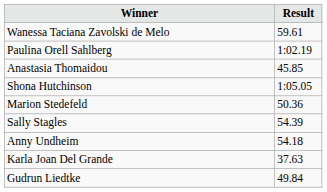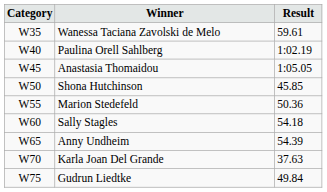 <table class="wikitable" width=35%>
 <tr>
+<td width=15% align="center" bgcolor=#E3E7E6><strong>Category</strong></td>
 <td align="center" bgcolor=#E3E7E6> <strong>Winner</strong></td>
 <td width=15% align="center" bgcolor=#E3E7E6><strong>Result</strong></td>
 </tr>
 <tr>
+<td align="center">W35</td>
 <td> Wanessa Taciana Zavolski de Melo</td>
 <td>59.61</td>
 </tr>
 <tr>
+<td align="center">W40</td>
 <td> Paulina Orell Sahlberg</td>
 <td>1:02.19</td>
 </tr>
 <tr>
+<td align="center">W45</td>
 <td> Anastasia Thomaidou</td>
+<td>1:05.05</td>
+</tr>
+<tr>
+<td align="center">W50</td>
+<td> Shona Hutchinson</td>
 <td>45.85</td>
 </tr>
 <tr>
-<td> Shona Hutchinson</td>
-<td>1:05.05</td>
-</tr>
-<tr>
+<td align="center">W55</td>
 <td> Marion Stedefeld</td>
 <td>50.36</td>
 </tr>
 <tr>
+<td align="center">W60</td>
 <td> Sally Stagles</td>
+<td>54.18</td>
+</tr>
+<tr>
+<td align="center">W65</td>
+<td> Anny Undheim</td>
 <td>54.39</td>
 </tr>
 <tr>
-<td> Anny Undheim</td>
-<td>54.18</td>
-</tr>
-<tr>
+<td align="center">W70</td>
 <td> Karla Joan Del Grande</td>
 <td>37.63</td>
 </tr>
 <tr>
+<td align="center">W75</td>
 <td> Gudrun Liedtke</td>
 <td>49.84</td>
 </tr>
 </table>
